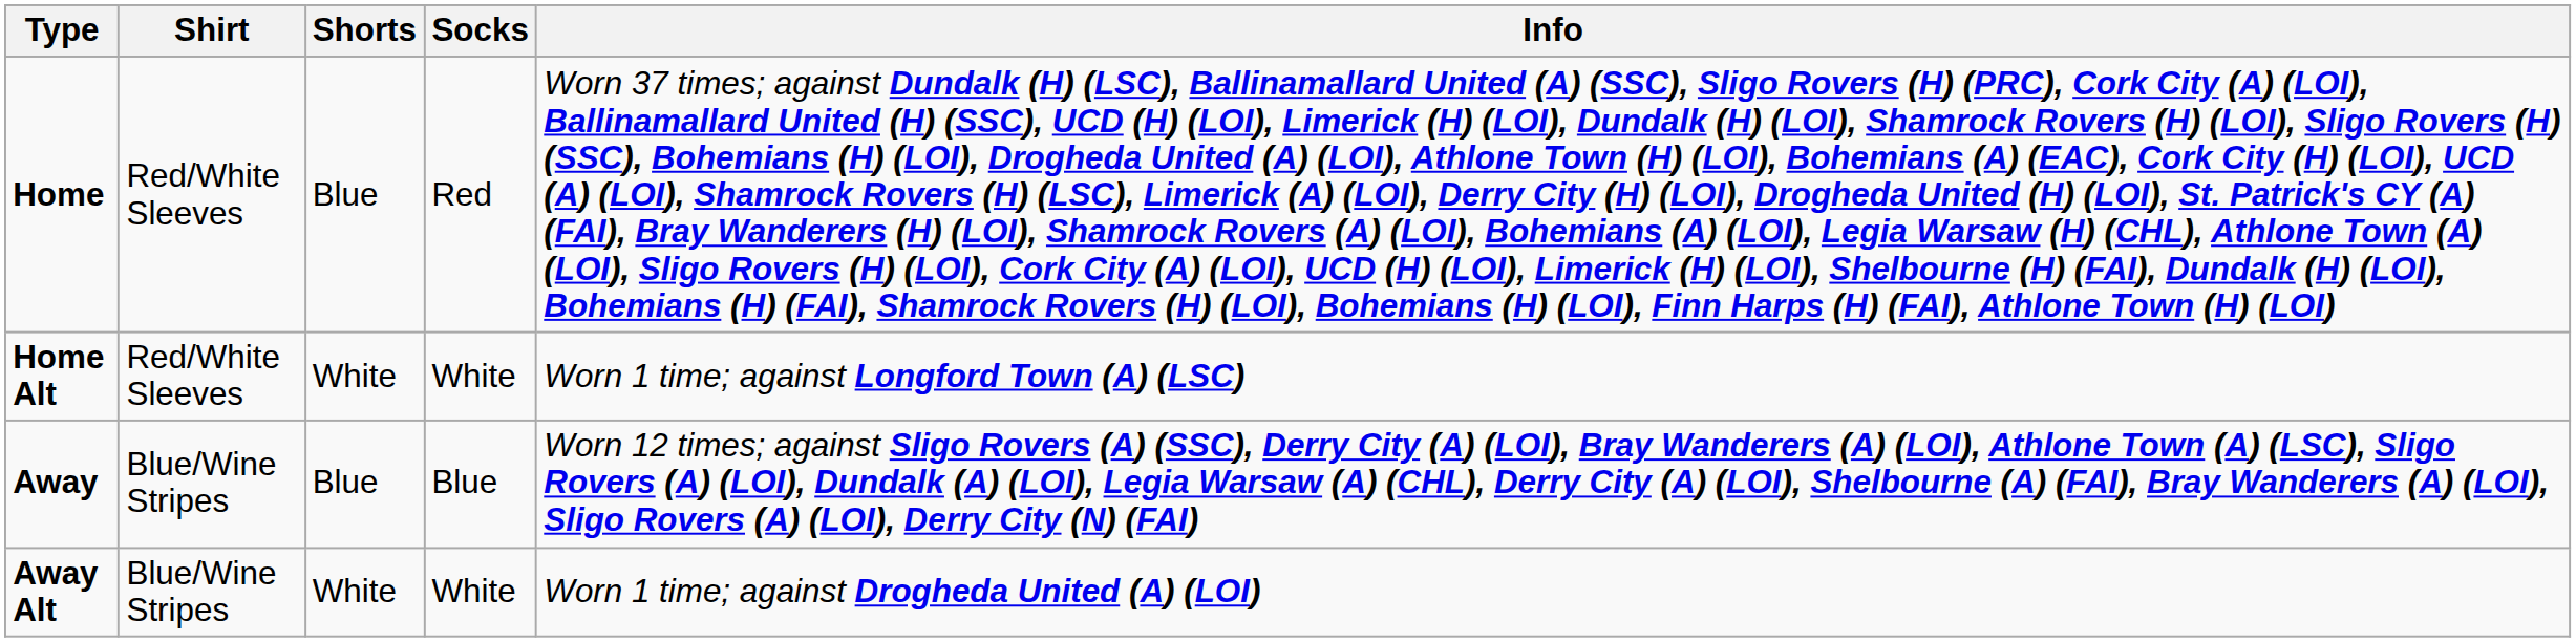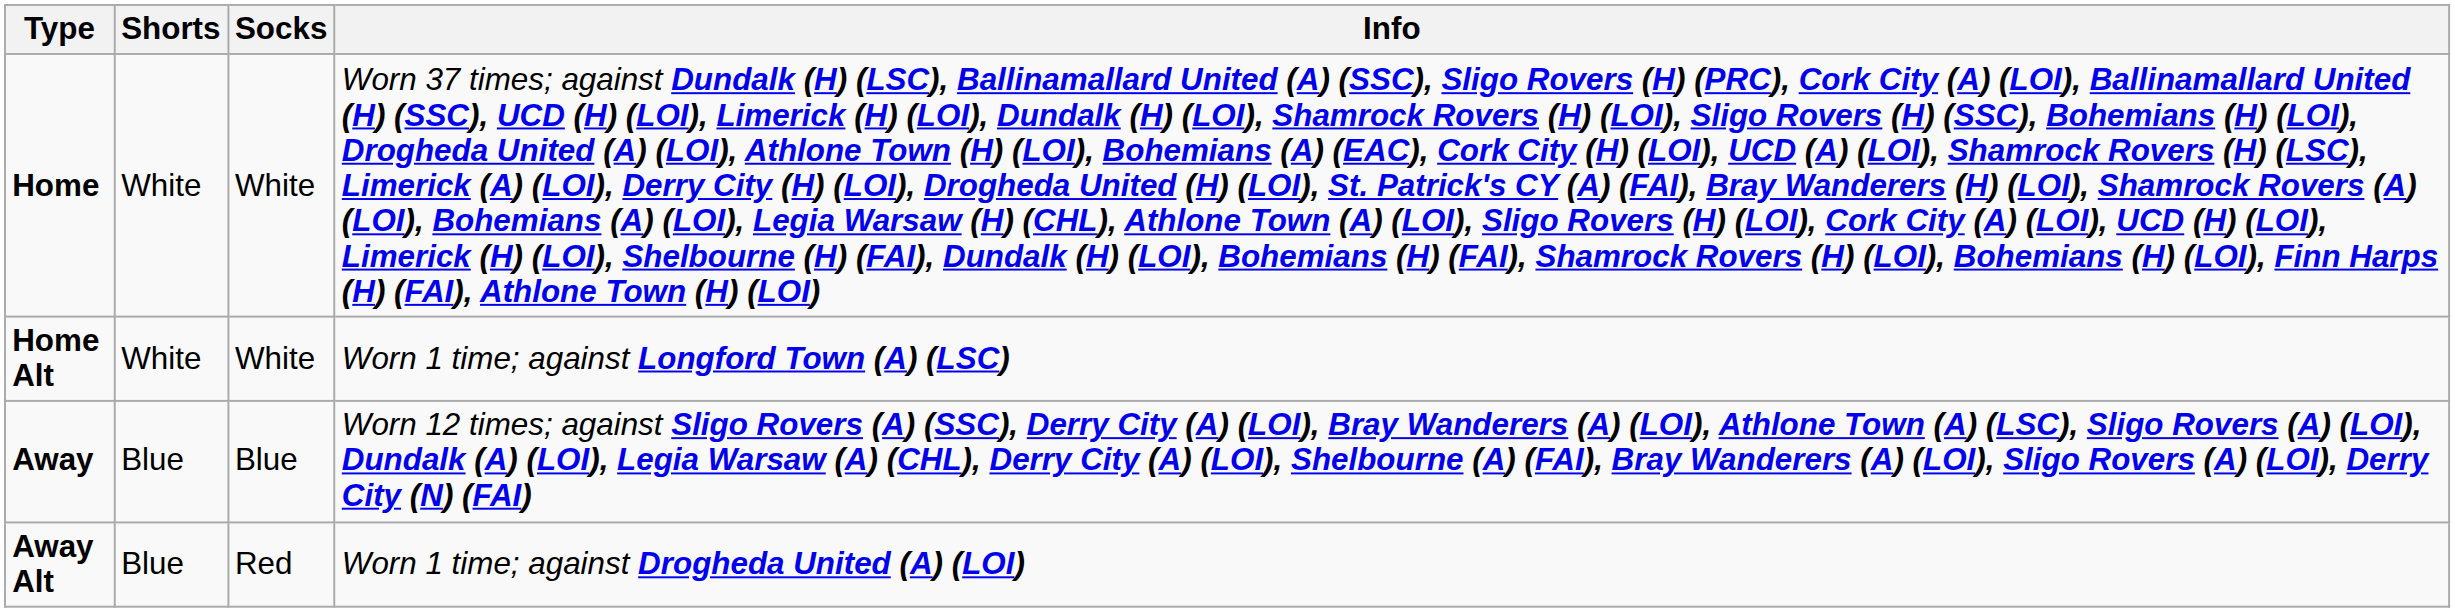 <table class="wikitable">
 <tr q>
 <th>Type</th>
-<th>Shirt</th>
 <th>Shorts</th>
 <th>Socks</th>
 <th>Info</th>
 </tr>
 <tr>
 <td><span><strong>Home</strong></span></td>
-<td>Red/White Sleeves</td>
-<td>Blue</td>
-<td>Red</td>
+<td>White</td>
+<td>White</td>
 <td><em>Worn 37 times; against</em> <strong><em><a href='#'>Dundalk</a> (<a href='#'>H</a>) (<a href='#'>LSC</a>), <a href='#'>Ballinamallard United</a> (<a href='#'>A</a>) (<a href='#'>SSC</a>), <a href='#'>Sligo Rovers</a> (<a href='#'>H</a>) (<a href='#'>PRC</a>), <a href='#'>Cork City</a> (<a href='#'>A</a>) (<a href='#'>LOI</a>), <a href='#'>Ballinamallard United</a> (<a href='#'>H</a>) (<a href='#'>SSC</a>), <a href='#'>UCD</a> (<a href='#'>H</a>) (<a href='#'>LOI</a>), <a href='#'>Limerick</a> (<a href='#'>H</a>) (<a href='#'>LOI</a>), <a href='#'>Dundalk</a> (<a href='#'>H</a>) (<a href='#'>LOI</a>), <a href='#'>Shamrock Rovers</a> (<a href='#'>H</a>) (<a href='#'>LOI</a>), <a href='#'>Sligo Rovers</a> (<a href='#'>H</a>) (<a href='#'>SSC</a>), <a href='#'>Bohemians</a> (<a href='#'>H</a>) (<a href='#'>LOI</a>), <a href='#'>Drogheda United</a> (<a href='#'>A</a>) (<a href='#'>LOI</a>), <a href='#'>Athlone Town</a> (<a href='#'>H</a>) (<a href='#'>LOI</a>), <a href='#'>Bohemians</a> (<a href='#'>A</a>) (<a href='#'>EAC</a>), <a href='#'>Cork City</a> (<a href='#'>H</a>) (<a href='#'>LOI</a>), <a href='#'>UCD</a> (<a href='#'>A</a>) (<a href='#'>LOI</a>), <a href='#'>Shamrock Rovers</a> (<a href='#'>H</a>) (<a href='#'>LSC</a>), <a href='#'>Limerick</a> (<a href='#'>A</a>) (<a href='#'>LOI</a>), <a href='#'>Derry City</a> (<a href='#'>H</a>) (<a href='#'>LOI</a>), <a href='#'>Drogheda United</a> (<a href='#'>H</a>) (<a href='#'>LOI</a>), <a href='#'>St. Patrick's CY</a> (<a href='#'>A</a>) (<a href='#'>FAI</a>), <a href='#'>Bray Wanderers</a> (<a href='#'>H</a>) (<a href='#'>LOI</a>), <a href='#'>Shamrock Rovers</a> (<a href='#'>A</a>) (<a href='#'>LOI</a>), <a href='#'>Bohemians</a> (<a href='#'>A</a>) (<a href='#'>LOI</a>), <a href='#'>Legia Warsaw</a> (<a href='#'>H</a>) (<a href='#'>CHL</a>), <a href='#'>Athlone Town</a> (<a href='#'>A</a>) (<a href='#'>LOI</a>), <a href='#'>Sligo Rovers</a> (<a href='#'>H</a>) (<a href='#'>LOI</a>), <a href='#'>Cork City</a> (<a href='#'>A</a>) (<a href='#'>LOI</a>), <a href='#'>UCD</a> (<a href='#'>H</a>) (<a href='#'>LOI</a>), <a href='#'>Limerick</a> (<a href='#'>H</a>) (<a href='#'>LOI</a>), <a href='#'>Shelbourne</a> (<a href='#'>H</a>) (<a href='#'>FAI</a>), <a href='#'>Dundalk</a> (<a href='#'>H</a>) (<a href='#'>LOI</a>), <a href='#'>Bohemians</a> (<a href='#'>H</a>) (<a href='#'>FAI</a>), <a href='#'>Shamrock Rovers</a> (<a href='#'>H</a>) (<a href='#'>LOI</a>), <a href='#'>Bohemians</a> (<a href='#'>H</a>) (<a href='#'>LOI</a>), <a href='#'>Finn Harps</a> (<a href='#'>H</a>) (<a href='#'>FAI</a>), <a href='#'>Athlone Town</a> (<a href='#'>H</a>) (<a href='#'>LOI</a>)</em></strong></td>
 </tr>
 <tr>
 <td><span><strong>Home Alt</strong></span></td>
-<td>Red/White Sleeves</td>
 <td>White</td>
 <td>White</td>
 <td><em>Worn 1 time; against</em> <strong><em><a href='#'>Longford Town</a> (<a href='#'>A</a>) (<a href='#'>LSC</a>)</em></strong></td>
 </tr>
 <tr>
 <td><span><strong>Away</strong></span></td>
-<td>Blue/Wine Stripes</td>
 <td>Blue</td>
 <td>Blue</td>
 <td><em>Worn 12 times; against</em> <strong><em><a href='#'>Sligo Rovers</a> (<a href='#'>A</a>) (<a href='#'>SSC</a>), <a href='#'>Derry City</a> (<a href='#'>A</a>) (<a href='#'>LOI</a>), <a href='#'>Bray Wanderers</a> (<a href='#'>A</a>) (<a href='#'>LOI</a>), <a href='#'>Athlone Town</a> (<a href='#'>A</a>) (<a href='#'>LSC</a>), <a href='#'>Sligo Rovers</a> (<a href='#'>A</a>) (<a href='#'>LOI</a>), <a href='#'>Dundalk</a> (<a href='#'>A</a>) (<a href='#'>LOI</a>), <a href='#'>Legia Warsaw</a> (<a href='#'>A</a>) (<a href='#'>CHL</a>), <a href='#'>Derry City</a> (<a href='#'>A</a>) (<a href='#'>LOI</a>), <a href='#'>Shelbourne</a> (<a href='#'>A</a>) (<a href='#'>FAI</a>), <a href='#'>Bray Wanderers</a> (<a href='#'>A</a>) (<a href='#'>LOI</a>), <a href='#'>Sligo Rovers</a> (<a href='#'>A</a>) (<a href='#'>LOI</a>), <a href='#'>Derry City</a> (<a href='#'>N</a>) (<a href='#'>FAI</a>)</em></strong></td>
 </tr>
 <tr>
 <td><span><strong>Away Alt</strong></span></td>
-<td>Blue/Wine Stripes</td>
-<td>White</td>
-<td>White</td>
+<td>Blue</td>
+<td>Red</td>
 <td><em>Worn 1 time; against</em> <strong><em><a href='#'>Drogheda United</a> (<a href='#'>A</a>) (<a href='#'>LOI</a>)</em></strong></td>
 </tr>
 </table>
